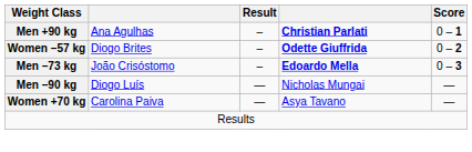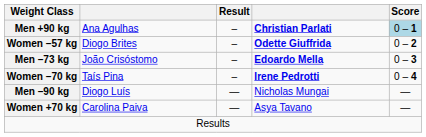 <table class="wikitable">
 <tr>
 <th>Weight Class</th>
 <th style="width:210px;"></th>
 <th>Result</th>
 <th style="width:210px;"></th>
 <th>Score</th>
 </tr>
 <tr>
 <th>Men +90 kg</th>
 <td><a href='#'>Ana Agulhas</a></td>
 <td align=center> – <strong></strong></td>
 <td><strong><a href='#'>Christian Parlati</a></strong></td>
-<td align=center>0 – <strong>1</strong></td>
+<td align=center style="background: lightblue;">0 – <strong>1</strong></td>
 </tr>
 <tr>
 <th>Women –57 kg</th>
 <td><a href='#'>Diogo Brites</a></td>
 <td align=center> – <strong></strong></td>
 <td><strong><a href='#'>Odette Giuffrida</a></strong></td>
 <td align=center>0 – <strong>2</strong></td>
 </tr>
 <tr>
 <th>Men –73 kg</th>
 <td><a href='#'>João Crisóstomo</a></td>
 <td align=center> – <strong></strong></td>
 <td><strong><a href='#'>Edoardo Mella</a></strong></td>
 <td align=center>0 – <strong>3</strong></td>
+</tr>
+<tr>
+<th>Women –70 kg</th>
+<td><a href='#'>Taís Pina</a></td>
+<td align=center> – <strong></strong></td>
+<td><strong><a href='#'>Irene Pedrotti</a></strong></td>
+<td align=center>0 – <strong>4</strong></td>
 </tr>
 <tr>
 <th>Men –90 kg</th>
 <td><a href='#'>Diogo Luís</a></td>
 <td align=center>—</td>
 <td><a href='#'>Nicholas Mungai</a></td>
 <td align=center>—</td>
 </tr>
 <tr>
 <th>Women +70 kg</th>
 <td><a href='#'>Carolina Paiva</a></td>
 <td align=center>—</td>
 <td><a href='#'>Asya Tavano</a></td>
 <td align=center>—</td>
 </tr>
 <tr>
 <td align=center colspan=5>Results</td>
 </tr>
 </table>
